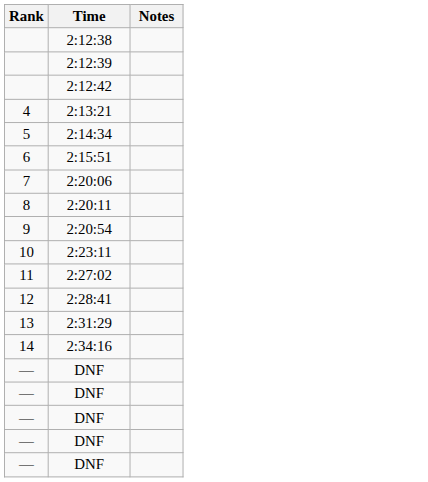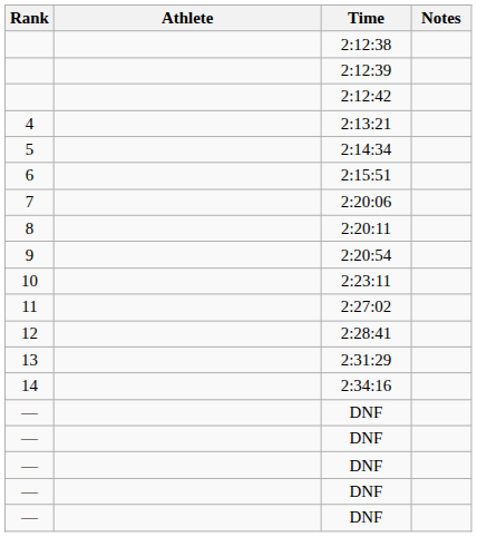 <table class="wikitable" style="text-align:center">
 <tr>
 <th width=40>Rank</th>
+<th width=250>Athlete</th>
 <th width=80>Time</th>
 <th width=50>Notes</th>
 </tr>
 <tr>
 <td></td>
+<td align=left></td>
 <td>2:12:38</td>
 <td></td>
 </tr>
 <tr>
 <td></td>
+<td align=left></td>
 <td>2:12:39</td>
 <td></td>
 </tr>
 <tr>
 <td></td>
+<td align=left></td>
 <td>2:12:42</td>
 <td></td>
 </tr>
 <tr>
 <td>4</td>
+<td align=left></td>
 <td>2:13:21</td>
 <td></td>
 </tr>
 <tr>
 <td>5</td>
+<td align=left></td>
 <td>2:14:34</td>
 <td></td>
 </tr>
 <tr>
 <td>6</td>
+<td align=left></td>
 <td>2:15:51</td>
 <td></td>
 </tr>
 <tr>
 <td>7</td>
+<td align=left></td>
 <td>2:20:06</td>
 <td></td>
 </tr>
 <tr>
 <td>8</td>
+<td align=left></td>
 <td>2:20:11</td>
 <td></td>
 </tr>
 <tr>
 <td>9</td>
+<td align=left></td>
 <td>2:20:54</td>
 <td></td>
 </tr>
 <tr>
 <td>10</td>
+<td align=left></td>
 <td>2:23:11</td>
 <td></td>
 </tr>
 <tr>
 <td>11</td>
+<td align=left></td>
 <td>2:27:02</td>
 <td></td>
 </tr>
 <tr>
 <td>12</td>
+<td align=left></td>
 <td>2:28:41</td>
 <td></td>
 </tr>
 <tr>
 <td>13</td>
+<td align=left></td>
 <td>2:31:29</td>
 <td></td>
 </tr>
 <tr>
 <td>14</td>
+<td align=left></td>
 <td>2:34:16</td>
 <td></td>
 </tr>
 <tr>
 <td>—</td>
+<td align=left></td>
 <td>DNF</td>
 <td></td>
 </tr>
 <tr>
 <td>—</td>
+<td align=left></td>
 <td>DNF</td>
 <td></td>
 </tr>
 <tr>
 <td>—</td>
+<td align=left></td>
 <td>DNF</td>
 <td></td>
 </tr>
 <tr>
 <td>—</td>
+<td align=left></td>
 <td>DNF</td>
 <td></td>
 </tr>
 <tr>
 <td>—</td>
+<td align=left></td>
 <td>DNF</td>
 <td></td>
 </tr>
 </table>
